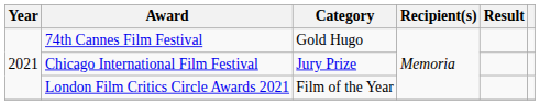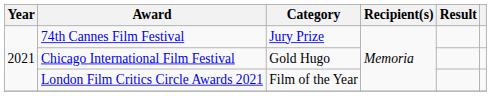 <table class="wikitable plainrowheaders sortable">
 <tr>
 <th scope="col">Year</th>
 <th scope="col">Award</th>
 <th scope="col">Category</th>
 <th scope="col">Recipient(s)</th>
 <th scope="col">Result</th>
 <th scope="col" class="unsortable"></th>
 </tr>
 <tr>
 <td rowspan="3">2021</td>
 <td><a href='#'>74th Cannes Film Festival</a></td>
-<td>Gold Hugo</td>
+<td><a href='#'>Jury Prize</a></td>
 <td rowspan="3"><em>Memoria</em></td>
 <td></td>
 <td></td>
 </tr>
 <tr>
 <td><a href='#'>Chicago International Film Festival</a></td>
-<td><a href='#'>Jury Prize</a></td>
+<td>Gold Hugo</td>
 <td></td>
 <td></td>
 </tr>
 <tr>
 <td><a href='#'>London Film Critics Circle Awards 2021</a></td>
 <td>Film of the Year</td>
 <td></td>
 <td></td>
 </tr>
 <tr>
 </tr>
 </table>
